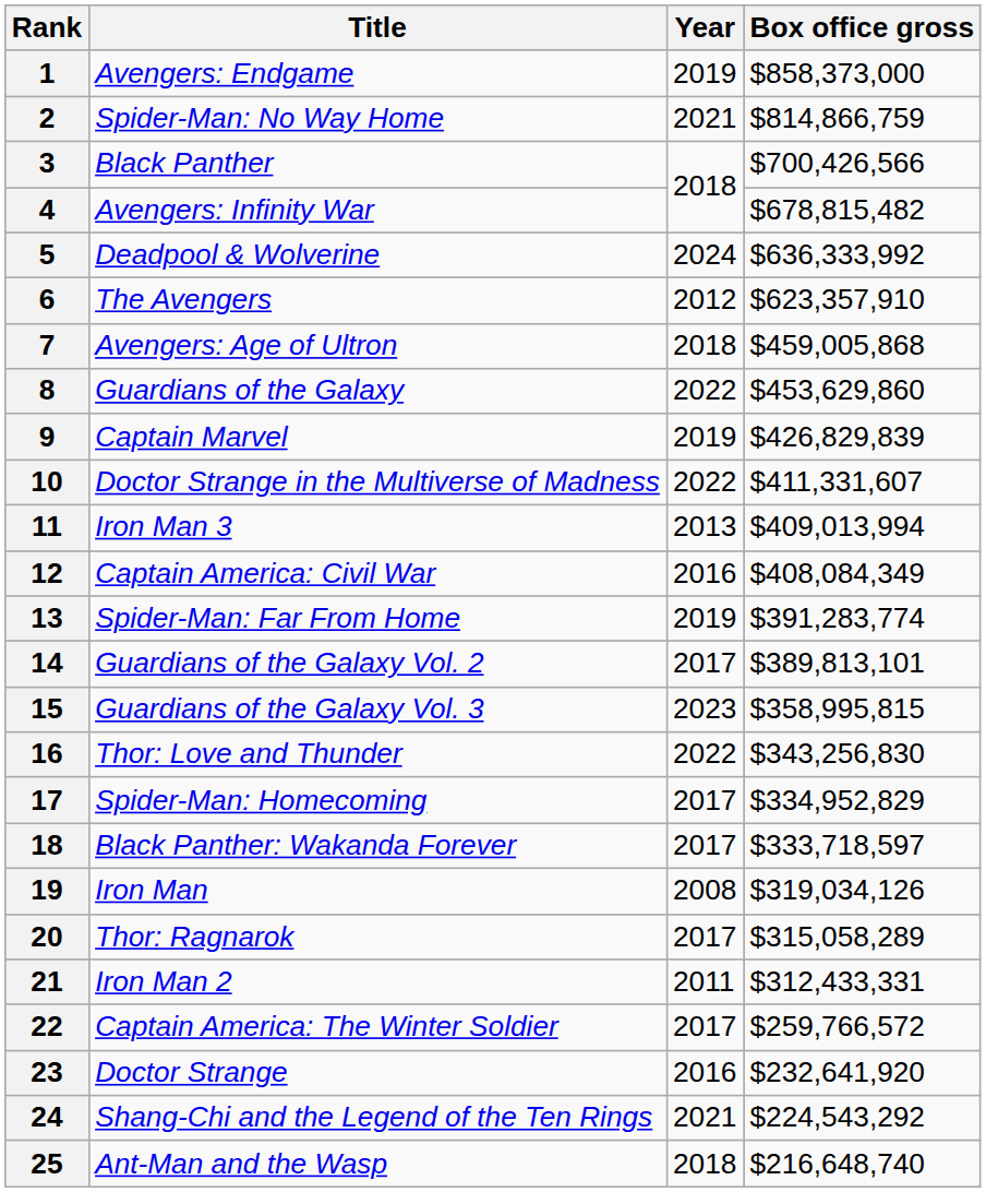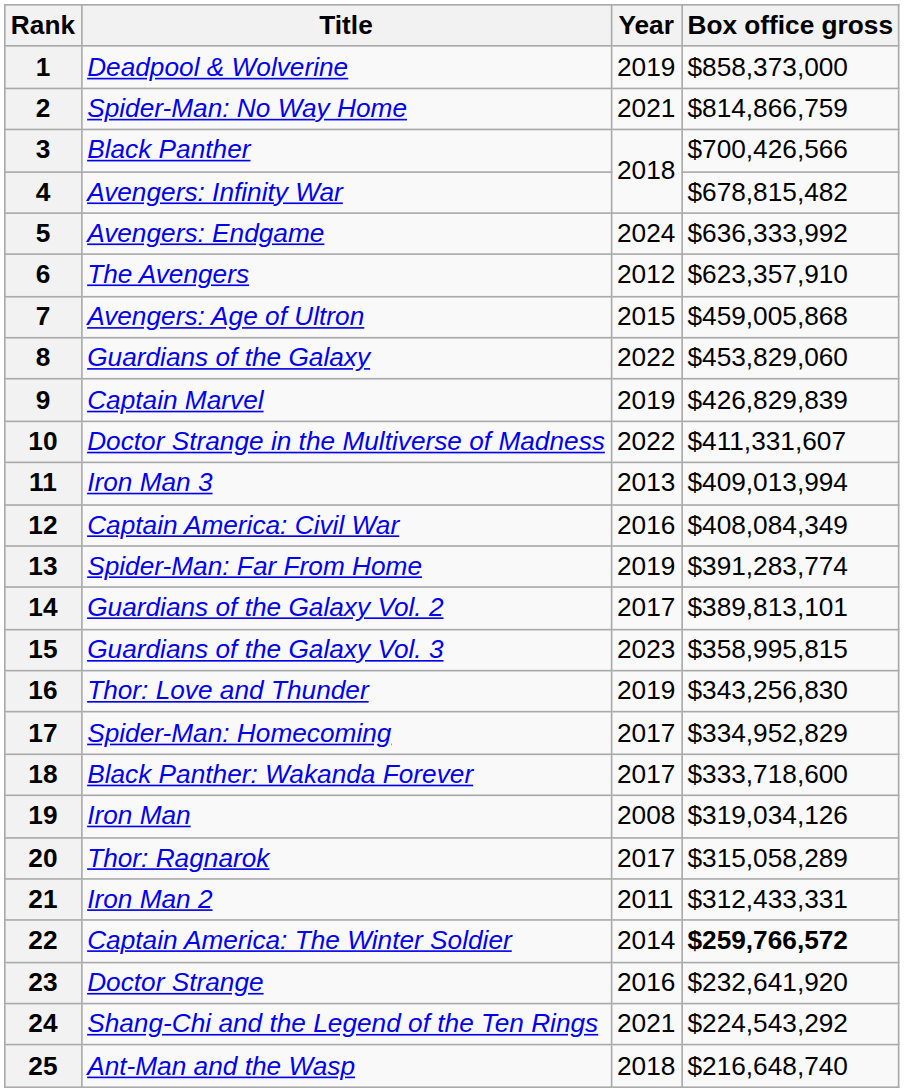 <table class="wikitable sortable">
 <tr>
 <th scope="col">Rank</th>
 <th scope="col">Title</th>
 <th scope="col">Year</th>
 <th scope="col">Box office gross</th>
 </tr>
 <tr>
 <th>1</th>
-<td><em><a href='#'>Avengers: Endgame</a></em></td>
+<td><em><a href='#'>Deadpool & Wolverine</a></em></td>
 <td>2019</td>
 <td>$858,373,000</td>
 </tr>
 <tr>
 <th>2</th>
 <td><em><a href='#'>Spider-Man: No Way Home</a></em></td>
 <td>2021</td>
 <td>$814,866,759</td>
 </tr>
 <tr>
 <th>3</th>
 <td><em><a href='#'>Black Panther</a></em></td>
 <td rowspan="2">2018</td>
 <td>$700,426,566</td>
 </tr>
 <tr>
 <th>4</th>
 <td><em><a href='#'>Avengers: Infinity War</a></em></td>
 <td>$678,815,482</td>
 </tr>
 <tr>
 <th>5</th>
-<td><em><a href='#'>Deadpool & Wolverine</a></em></td>
+<td><em><a href='#'>Avengers: Endgame</a></em></td>
 <td>2024</td>
 <td>$636,333,992</td>
 </tr>
 <tr>
 <th>6</th>
 <td><em><a href='#'>The Avengers</a></em></td>
 <td>2012</td>
 <td>$623,357,910</td>
 </tr>
 <tr>
 <th>7</th>
 <td><em><a href='#'>Avengers: Age of Ultron</a></em></td>
-<td>2018</td>
+<td>2015</td>
 <td>$459,005,868</td>
 </tr>
 <tr>
 <th>8</th>
 <td><em><a href='#'>Guardians of the Galaxy</a></em></td>
 <td>2022</td>
-<td>$453,629,860</td>
+<td>$453,829,060</td>
 </tr>
 <tr>
 <th>9</th>
 <td><em><a href='#'>Captain Marvel</a></em></td>
 <td>2019</td>
 <td>$426,829,839</td>
 </tr>
 <tr>
 <th>10</th>
 <td><em><a href='#'>Doctor Strange in the Multiverse of Madness</a></em></td>
 <td>2022</td>
 <td>$411,331,607</td>
 </tr>
 <tr>
 <th>11</th>
 <td><em><a href='#'>Iron Man 3</a></em></td>
 <td>2013</td>
 <td>$409,013,994</td>
 </tr>
 <tr>
 <th>12</th>
 <td><em><a href='#'>Captain America: Civil War</a></em></td>
 <td>2016</td>
 <td>$408,084,349</td>
 </tr>
 <tr>
 <th>13</th>
 <td><em><a href='#'>Spider-Man: Far From Home</a></em></td>
 <td>2019</td>
 <td>$391,283,774</td>
 </tr>
 <tr>
 <th>14</th>
 <td><em><a href='#'>Guardians of the Galaxy Vol. 2</a></em></td>
 <td>2017</td>
 <td>$389,813,101</td>
 </tr>
 <tr>
 <th>15</th>
 <td><em><a href='#'>Guardians of the Galaxy Vol. 3</a></em></td>
 <td>2023</td>
 <td>$358,995,815</td>
 </tr>
 <tr>
 <th>16</th>
 <td><em><a href='#'>Thor: Love and Thunder</a></em></td>
-<td>2022</td>
+<td>2019</td>
 <td>$343,256,830</td>
 </tr>
 <tr>
 <th>17</th>
 <td><em><a href='#'>Spider-Man: Homecoming</a></em></td>
 <td>2017</td>
 <td>$334,952,829</td>
 </tr>
 <tr>
 <th>18</th>
 <td><em><a href='#'>Black Panther: Wakanda Forever</a></em></td>
 <td>2017</td>
-<td>$333,718,597</td>
+<td>$333,718,600</td>
 </tr>
 <tr>
 <th>19</th>
 <td><em><a href='#'>Iron Man</a></em></td>
 <td>2008</td>
 <td>$319,034,126</td>
 </tr>
 <tr>
 <th>20</th>
 <td><em><a href='#'>Thor: Ragnarok</a></em></td>
 <td>2017</td>
 <td>$315,058,289</td>
 </tr>
 <tr>
 <th>21</th>
 <td><em><a href='#'>Iron Man 2</a></em></td>
 <td>2011</td>
 <td>$312,433,331</td>
 </tr>
 <tr>
 <th>22</th>
 <td><em><a href='#'>Captain America: The Winter Soldier</a></em></td>
-<td>2017</td>
-<td>$259,766,572</td>
+<td>2014</td>
+<td><strong>$259,766,572</strong></td>
 </tr>
 <tr>
 <th>23</th>
 <td><em><a href='#'>Doctor Strange</a></em></td>
 <td>2016</td>
 <td>$232,641,920</td>
 </tr>
 <tr>
 <th>24</th>
 <td><em><a href='#'>Shang-Chi and the Legend of the Ten Rings</a></em></td>
 <td>2021</td>
 <td>$224,543,292</td>
 </tr>
 <tr>
 <th>25</th>
 <td><em><a href='#'>Ant-Man and the Wasp</a></em></td>
 <td>2018</td>
 <td>$216,648,740</td>
 </tr>
 </table>
